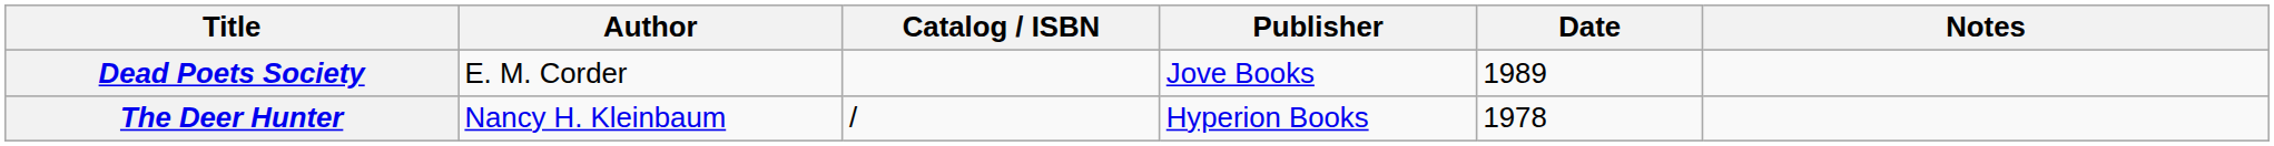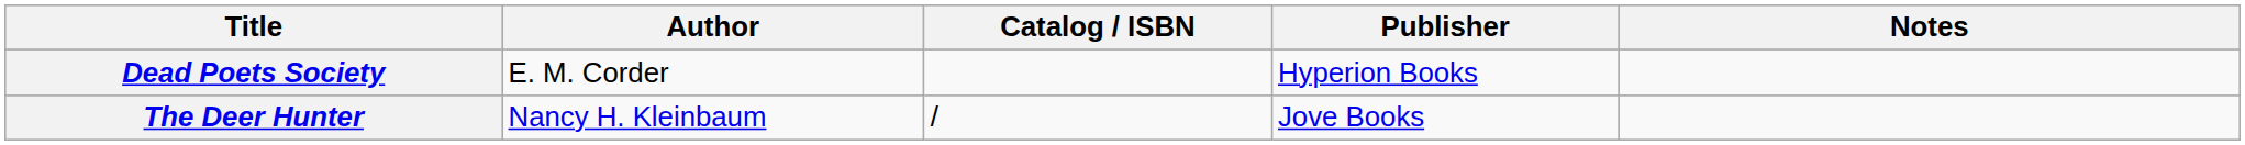 <table class="wikitable sortable" style="width:100%;">
 <tr>
 <th width=20%>Title</th>
 <th width=17%>Author</th>
 <th width=14%>Catalog / ISBN</th>
 <th width=14%>Publisher</th>
-<th width=10%>Date</th>
 <th width=25%>Notes</th>
 </tr>
 <tr>
 <th><em><a href='#'>Dead Poets Society</a></em></th>
 <td>E. M. Corder</td>
 <td></td>
-<td><a href='#'>Jove Books</a></td>
-<td>1989</td>
+<td><a href='#'>Hyperion Books</a></td>
 <td></td>
 </tr>
 <tr>
 <th><em><a href='#'>The Deer Hunter</a></em></th>
 <td><a href='#'>Nancy H. Kleinbaum</a></td>
 <td> / </td>
-<td><a href='#'>Hyperion Books</a></td>
-<td>1978</td>
+<td><a href='#'>Jove Books</a></td>
 <td></td>
 </tr>
 </table>
